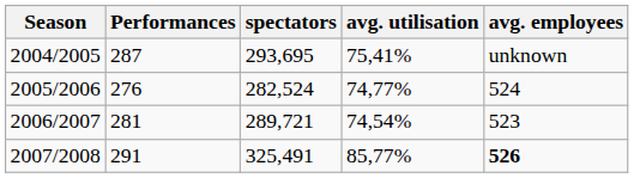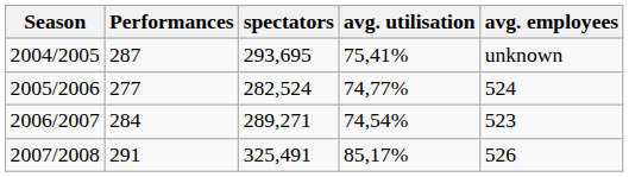 <table class="wikitable">
 <tr>
 <th>Season</th>
 <th>Performances</th>
 <th>spectators</th>
 <th>avg. utilisation</th>
 <th>avg. employees</th>
 </tr>
 <tr>
 <td>2004/2005</td>
 <td>287</td>
 <td>293,695</td>
 <td>75,41%</td>
 <td>unknown</td>
 </tr>
 <tr>
 <td>2005/2006</td>
-<td>276</td>
+<td>277</td>
 <td>282,524</td>
 <td>74,77%</td>
 <td>524</td>
 </tr>
 <tr>
 <td>2006/2007</td>
-<td>281</td>
-<td>289,721</td>
+<td>284</td>
+<td>289,271</td>
 <td>74,54%</td>
 <td>523</td>
 </tr>
 <tr>
 <td>2007/2008</td>
 <td>291</td>
 <td>325,491</td>
-<td>85,77%</td>
-<td><strong>526</strong></td>
+<td>85,17%</td>
+<td>526</td>
 </tr>
 </table>
